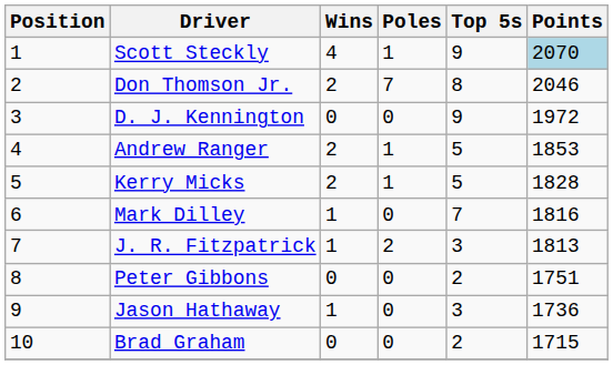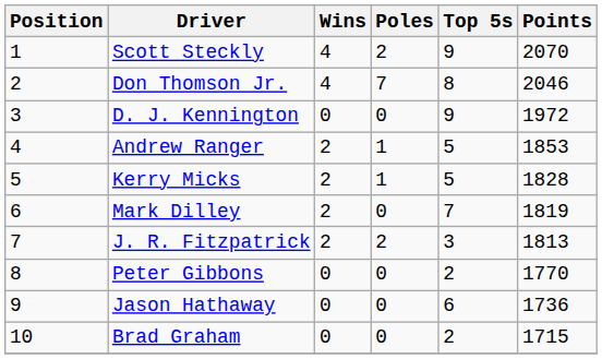 <table class="wikitable">
 <tr>
 <th>Position</th>
 <th>Driver</th>
 <th>Wins</th>
 <th>Poles</th>
 <th>Top 5s</th>
 <th>Points</th>
 </tr>
 <tr>
 <td>1</td>
 <td><a href='#'>Scott Steckly</a></td>
 <td>4</td>
-<td>1</td>
+<td>2</td>
 <td>9</td>
-<td style="background: lightblue;">2070</td>
+<td>2070</td>
 </tr>
 <tr>
 <td>2</td>
 <td><a href='#'>Don Thomson Jr.</a></td>
-<td>2</td>
+<td>4</td>
 <td>7</td>
 <td>8</td>
 <td>2046</td>
 </tr>
 <tr>
 <td>3</td>
 <td><a href='#'>D. J. Kennington</a></td>
 <td>0</td>
 <td>0</td>
 <td>9</td>
 <td>1972</td>
 </tr>
 <tr>
 <td>4</td>
 <td><a href='#'>Andrew Ranger</a></td>
 <td>2</td>
 <td>1</td>
 <td>5</td>
 <td>1853</td>
 </tr>
 <tr>
 <td>5</td>
 <td><a href='#'>Kerry Micks</a></td>
 <td>2</td>
 <td>1</td>
 <td>5</td>
 <td>1828</td>
 </tr>
 <tr>
 <td>6</td>
 <td><a href='#'>Mark Dilley</a></td>
-<td>1</td>
+<td>2</td>
 <td>0</td>
 <td>7</td>
-<td>1816</td>
+<td>1819</td>
 </tr>
 <tr>
 <td>7</td>
 <td><a href='#'>J. R. Fitzpatrick</a></td>
-<td>1</td>
+<td>2</td>
 <td>2</td>
 <td>3</td>
 <td>1813</td>
 </tr>
 <tr>
 <td>8</td>
 <td><a href='#'>Peter Gibbons</a></td>
 <td>0</td>
 <td>0</td>
 <td>2</td>
-<td>1751</td>
+<td>1770</td>
 </tr>
 <tr>
 <td>9</td>
 <td><a href='#'>Jason Hathaway</a></td>
-<td>1</td>
 <td>0</td>
-<td>3</td>
+<td>0</td>
+<td>6</td>
 <td>1736</td>
 </tr>
 <tr>
 <td>10</td>
 <td><a href='#'>Brad Graham</a></td>
 <td>0</td>
 <td>0</td>
 <td>2</td>
 <td>1715</td>
 </tr>
 <tr>
 </tr>
 </table>
